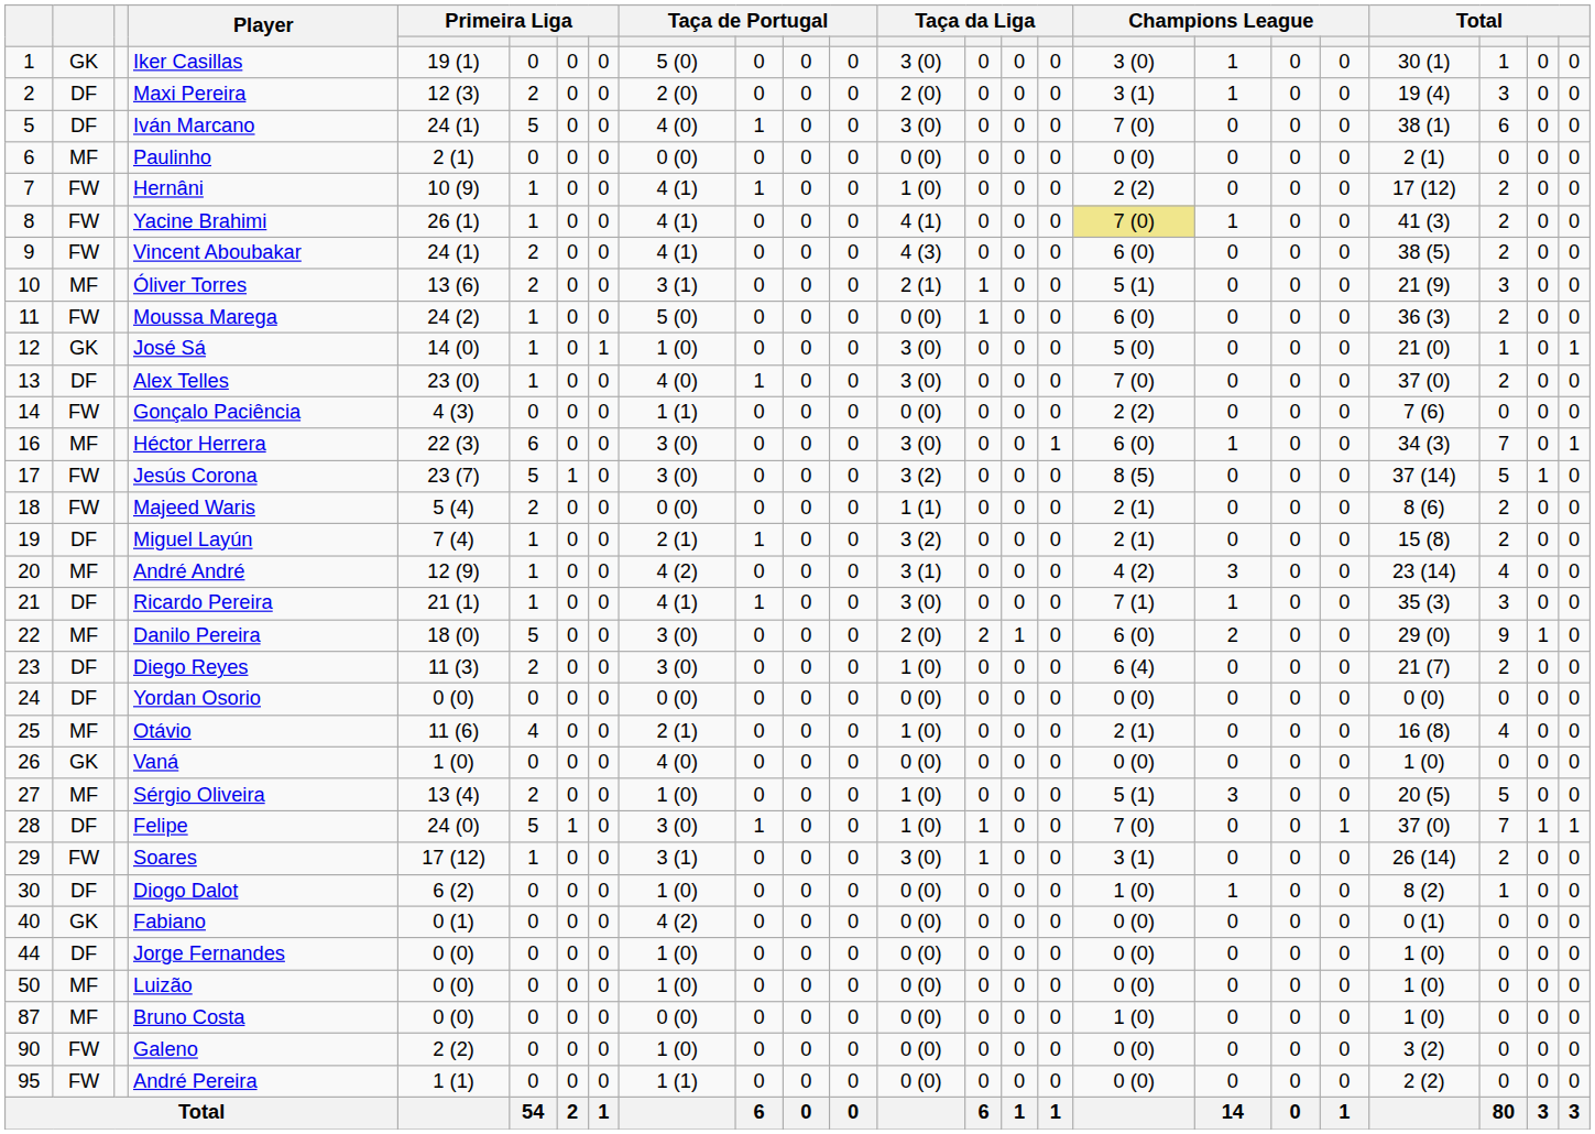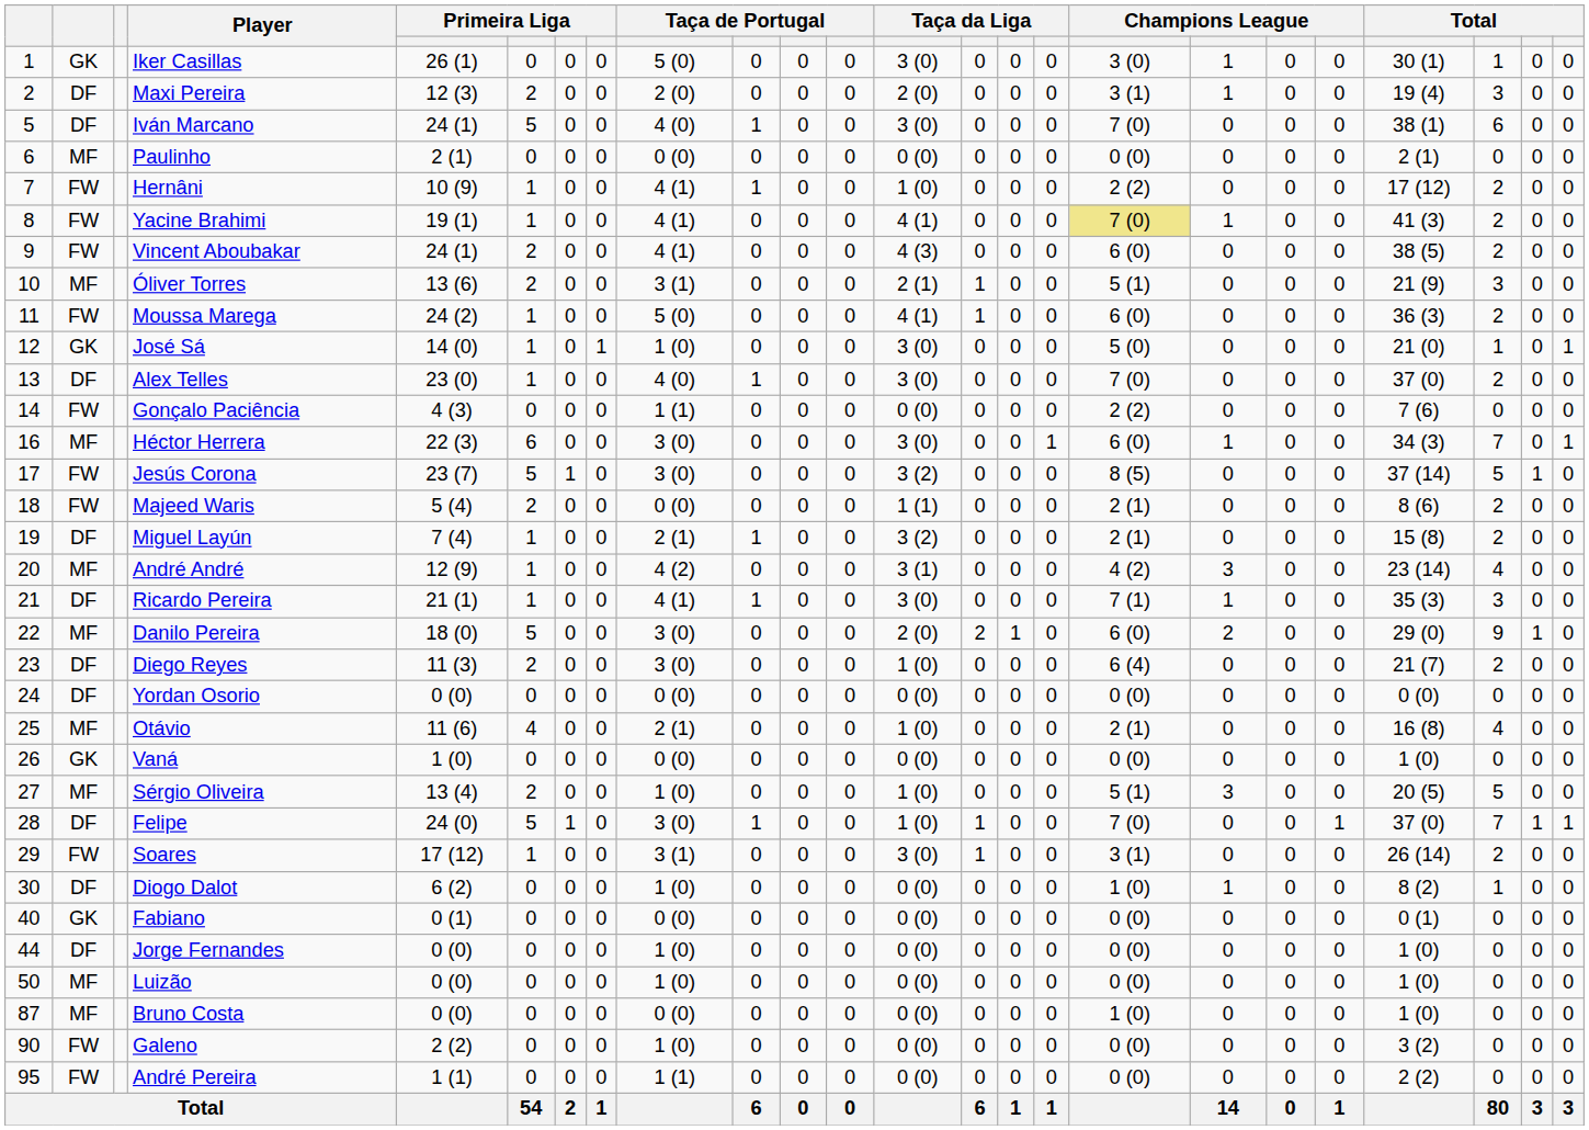 <table class=wikitable style="text-align:center; width:100%">
 <tr>
 <th rowspan=2></th>
 <th rowspan=2></th>
 <th rowspan=2></th>
 <th rowspan=2>Player</th>
 <th colspan=4>Primeira Liga</th>
 <th colspan=4>Taça de Portugal</th>
 <th colspan=4>Taça da Liga</th>
 <th colspan=4>Champions League</th>
 <th colspan=4>Total</th>
 </tr>
 <tr>
 <th></th>
 <th></th>
 <th></th>
 <th></th>
 <th></th>
 <th></th>
 <th></th>
 <th></th>
 <th></th>
 <th></th>
 <th></th>
 <th></th>
 <th></th>
 <th></th>
 <th></th>
 <th></th>
 <th></th>
 <th></th>
 <th></th>
 <th></th>
 </tr>
 <tr>
 <td>1</td>
 <td>GK</td>
 <td></td>
 <td align=left><a href='#'>Iker Casillas</a></td>
-<td>19 (1)</td>
+<td>26 (1)</td>
 <td>0</td>
 <td>0</td>
 <td>0</td>
 <td>5 (0)</td>
 <td>0</td>
 <td>0</td>
 <td>0</td>
 <td>3 (0)</td>
 <td>0</td>
 <td>0</td>
 <td>0</td>
 <td>3 (0)</td>
 <td>1</td>
 <td>0</td>
 <td>0</td>
 <td>30 (1)</td>
 <td>1</td>
 <td>0</td>
 <td>0</td>
 </tr>
 <tr>
 <td>2</td>
 <td>DF</td>
 <td></td>
 <td align=left><a href='#'>Maxi Pereira</a></td>
 <td>12 (3)</td>
 <td>2</td>
 <td>0</td>
 <td>0</td>
 <td>2 (0)</td>
 <td>0</td>
 <td>0</td>
 <td>0</td>
 <td>2 (0)</td>
 <td>0</td>
 <td>0</td>
 <td>0</td>
 <td>3 (1)</td>
 <td>1</td>
 <td>0</td>
 <td>0</td>
 <td>19 (4)</td>
 <td>3</td>
 <td>0</td>
 <td>0</td>
 </tr>
 <tr>
 <td>5</td>
 <td>DF</td>
 <td></td>
 <td align=left><a href='#'>Iván Marcano</a></td>
 <td>24 (1)</td>
 <td>5</td>
 <td>0</td>
 <td>0</td>
 <td>4 (0)</td>
 <td>1</td>
 <td>0</td>
 <td>0</td>
 <td>3 (0)</td>
 <td>0</td>
 <td>0</td>
 <td>0</td>
 <td>7 (0)</td>
 <td>0</td>
 <td>0</td>
 <td>0</td>
 <td>38 (1)</td>
 <td>6</td>
 <td>0</td>
 <td>0</td>
 </tr>
 <tr>
 <td>6</td>
 <td>MF</td>
 <td></td>
 <td align=left><a href='#'>Paulinho</a></td>
 <td>2 (1)</td>
 <td>0</td>
 <td>0</td>
 <td>0</td>
 <td>0 (0)</td>
 <td>0</td>
 <td>0</td>
 <td>0</td>
 <td>0 (0)</td>
 <td>0</td>
 <td>0</td>
 <td>0</td>
 <td>0 (0)</td>
 <td>0</td>
 <td>0</td>
 <td>0</td>
 <td>2 (1)</td>
 <td>0</td>
 <td>0</td>
 <td>0</td>
 </tr>
 <tr>
 <td>7</td>
 <td>FW</td>
 <td></td>
 <td align=left><a href='#'>Hernâni</a></td>
 <td>10 (9)</td>
 <td>1</td>
 <td>0</td>
 <td>0</td>
 <td>4 (1)</td>
 <td>1</td>
 <td>0</td>
 <td>0</td>
 <td>1 (0)</td>
 <td>0</td>
 <td>0</td>
 <td>0</td>
 <td>2 (2)</td>
 <td>0</td>
 <td>0</td>
 <td>0</td>
 <td>17 (12)</td>
 <td>2</td>
 <td>0</td>
 <td>0</td>
 </tr>
 <tr>
 <td>8</td>
 <td>FW</td>
 <td></td>
 <td align=left><a href='#'>Yacine Brahimi</a></td>
-<td>26 (1)</td>
+<td>19 (1)</td>
 <td>1</td>
 <td>0</td>
 <td>0</td>
 <td>4 (1)</td>
 <td>0</td>
 <td>0</td>
 <td>0</td>
 <td>4 (1)</td>
 <td>0</td>
 <td>0</td>
 <td>0</td>
 <td style="background: khaki;">7 (0)</td>
 <td>1</td>
 <td>0</td>
 <td>0</td>
 <td>41 (3)</td>
 <td>2</td>
 <td>0</td>
 <td>0</td>
 </tr>
 <tr>
 <td>9</td>
 <td>FW</td>
 <td></td>
 <td align=left><a href='#'>Vincent Aboubakar</a></td>
 <td>24 (1)</td>
 <td>2</td>
 <td>0</td>
 <td>0</td>
 <td>4 (1)</td>
 <td>0</td>
 <td>0</td>
 <td>0</td>
 <td>4 (3)</td>
 <td>0</td>
 <td>0</td>
 <td>0</td>
 <td>6 (0)</td>
 <td>0</td>
 <td>0</td>
 <td>0</td>
 <td>38 (5)</td>
 <td>2</td>
 <td>0</td>
 <td>0</td>
 </tr>
 <tr>
 <td>10</td>
 <td>MF</td>
 <td></td>
 <td align=left><a href='#'>Óliver Torres</a></td>
 <td>13 (6)</td>
 <td>2</td>
 <td>0</td>
 <td>0</td>
 <td>3 (1)</td>
 <td>0</td>
 <td>0</td>
 <td>0</td>
 <td>2 (1)</td>
 <td>1</td>
 <td>0</td>
 <td>0</td>
 <td>5 (1)</td>
 <td>0</td>
 <td>0</td>
 <td>0</td>
 <td>21 (9)</td>
 <td>3</td>
 <td>0</td>
 <td>0</td>
 </tr>
 <tr>
 <td>11</td>
 <td>FW</td>
 <td></td>
 <td align=left><a href='#'>Moussa Marega</a></td>
 <td>24 (2)</td>
 <td>1</td>
 <td>0</td>
 <td>0</td>
 <td>5 (0)</td>
 <td>0</td>
 <td>0</td>
 <td>0</td>
-<td>0 (0)</td>
+<td>4 (1)</td>
 <td>1</td>
 <td>0</td>
 <td>0</td>
 <td>6 (0)</td>
 <td>0</td>
 <td>0</td>
 <td>0</td>
 <td>36 (3)</td>
 <td>2</td>
 <td>0</td>
 <td>0</td>
 </tr>
 <tr>
 <td>12</td>
 <td>GK</td>
 <td></td>
 <td align=left><a href='#'>José Sá</a></td>
 <td>14 (0)</td>
 <td>1</td>
 <td>0</td>
 <td>1</td>
 <td>1 (0)</td>
 <td>0</td>
 <td>0</td>
 <td>0</td>
 <td>3 (0)</td>
 <td>0</td>
 <td>0</td>
 <td>0</td>
 <td>5 (0)</td>
 <td>0</td>
 <td>0</td>
 <td>0</td>
 <td>21 (0)</td>
 <td>1</td>
 <td>0</td>
 <td>1</td>
 </tr>
 <tr>
 <td>13</td>
 <td>DF</td>
 <td></td>
 <td align=left><a href='#'>Alex Telles</a></td>
 <td>23 (0)</td>
 <td>1</td>
 <td>0</td>
 <td>0</td>
 <td>4 (0)</td>
 <td>1</td>
 <td>0</td>
 <td>0</td>
 <td>3 (0)</td>
 <td>0</td>
 <td>0</td>
 <td>0</td>
 <td>7 (0)</td>
 <td>0</td>
 <td>0</td>
 <td>0</td>
 <td>37 (0)</td>
 <td>2</td>
 <td>0</td>
 <td>0</td>
 </tr>
 <tr>
 <td>14</td>
 <td>FW</td>
 <td></td>
 <td align=left><a href='#'>Gonçalo Paciência</a></td>
 <td>4 (3)</td>
 <td>0</td>
 <td>0</td>
 <td>0</td>
 <td>1 (1)</td>
 <td>0</td>
 <td>0</td>
 <td>0</td>
 <td>0 (0)</td>
 <td>0</td>
 <td>0</td>
 <td>0</td>
 <td>2 (2)</td>
 <td>0</td>
 <td>0</td>
 <td>0</td>
 <td>7 (6)</td>
 <td>0</td>
 <td>0</td>
 <td>0</td>
 </tr>
 <tr>
 <td>16</td>
 <td>MF</td>
 <td></td>
 <td align=left><a href='#'>Héctor Herrera</a></td>
 <td>22 (3)</td>
 <td>6</td>
 <td>0</td>
 <td>0</td>
 <td>3 (0)</td>
 <td>0</td>
 <td>0</td>
 <td>0</td>
 <td>3 (0)</td>
 <td>0</td>
 <td>0</td>
 <td>1</td>
 <td>6 (0)</td>
 <td>1</td>
 <td>0</td>
 <td>0</td>
 <td>34 (3)</td>
 <td>7</td>
 <td>0</td>
 <td>1</td>
 </tr>
 <tr>
 <td>17</td>
 <td>FW</td>
 <td></td>
 <td align=left><a href='#'>Jesús Corona</a></td>
 <td>23 (7)</td>
 <td>5</td>
 <td>1</td>
 <td>0</td>
 <td>3 (0)</td>
 <td>0</td>
 <td>0</td>
 <td>0</td>
 <td>3 (2)</td>
 <td>0</td>
 <td>0</td>
 <td>0</td>
 <td>8 (5)</td>
 <td>0</td>
 <td>0</td>
 <td>0</td>
 <td>37 (14)</td>
 <td>5</td>
 <td>1</td>
 <td>0</td>
 </tr>
 <tr>
 <td>18</td>
 <td>FW</td>
 <td></td>
 <td align=left><a href='#'>Majeed Waris</a></td>
 <td>5 (4)</td>
 <td>2</td>
 <td>0</td>
 <td>0</td>
 <td>0 (0)</td>
 <td>0</td>
 <td>0</td>
 <td>0</td>
 <td>1 (1)</td>
 <td>0</td>
 <td>0</td>
 <td>0</td>
 <td>2 (1)</td>
 <td>0</td>
 <td>0</td>
 <td>0</td>
 <td>8 (6)</td>
 <td>2</td>
 <td>0</td>
 <td>0</td>
 </tr>
 <tr>
 <td>19</td>
 <td>DF</td>
 <td></td>
 <td align=left><a href='#'>Miguel Layún</a></td>
 <td>7 (4)</td>
 <td>1</td>
 <td>0</td>
 <td>0</td>
 <td>2 (1)</td>
 <td>1</td>
 <td>0</td>
 <td>0</td>
 <td>3 (2)</td>
 <td>0</td>
 <td>0</td>
 <td>0</td>
 <td>2 (1)</td>
 <td>0</td>
 <td>0</td>
 <td>0</td>
 <td>15 (8)</td>
 <td>2</td>
 <td>0</td>
 <td>0</td>
 </tr>
 <tr>
 <td>20</td>
 <td>MF</td>
 <td></td>
 <td align=left><a href='#'>André André</a></td>
 <td>12 (9)</td>
 <td>1</td>
 <td>0</td>
 <td>0</td>
 <td>4 (2)</td>
 <td>0</td>
 <td>0</td>
 <td>0</td>
 <td>3 (1)</td>
 <td>0</td>
 <td>0</td>
 <td>0</td>
 <td>4 (2)</td>
 <td>3</td>
 <td>0</td>
 <td>0</td>
 <td>23 (14)</td>
 <td>4</td>
 <td>0</td>
 <td>0</td>
 </tr>
 <tr>
 <td>21</td>
 <td>DF</td>
 <td></td>
 <td align=left><a href='#'>Ricardo Pereira</a></td>
 <td>21 (1)</td>
 <td>1</td>
 <td>0</td>
 <td>0</td>
 <td>4 (1)</td>
 <td>1</td>
 <td>0</td>
 <td>0</td>
 <td>3 (0)</td>
 <td>0</td>
 <td>0</td>
 <td>0</td>
 <td>7 (1)</td>
 <td>1</td>
 <td>0</td>
 <td>0</td>
 <td>35 (3)</td>
 <td>3</td>
 <td>0</td>
 <td>0</td>
 </tr>
 <tr>
 <td>22</td>
 <td>MF</td>
 <td></td>
 <td align=left><a href='#'>Danilo Pereira</a></td>
 <td>18 (0)</td>
 <td>5</td>
 <td>0</td>
 <td>0</td>
 <td>3 (0)</td>
 <td>0</td>
 <td>0</td>
 <td>0</td>
 <td>2 (0)</td>
 <td>2</td>
 <td>1</td>
 <td>0</td>
 <td>6 (0)</td>
 <td>2</td>
 <td>0</td>
 <td>0</td>
 <td>29 (0)</td>
 <td>9</td>
 <td>1</td>
 <td>0</td>
 </tr>
 <tr>
 <td>23</td>
 <td>DF</td>
 <td></td>
 <td align=left><a href='#'>Diego Reyes</a></td>
 <td>11 (3)</td>
 <td>2</td>
 <td>0</td>
 <td>0</td>
 <td>3 (0)</td>
 <td>0</td>
 <td>0</td>
 <td>0</td>
 <td>1 (0)</td>
 <td>0</td>
 <td>0</td>
 <td>0</td>
 <td>6 (4)</td>
 <td>0</td>
 <td>0</td>
 <td>0</td>
 <td>21 (7)</td>
 <td>2</td>
 <td>0</td>
 <td>0</td>
 </tr>
 <tr>
 <td>24</td>
 <td>DF</td>
 <td></td>
 <td align=left><a href='#'>Yordan Osorio</a></td>
 <td>0 (0)</td>
 <td>0</td>
 <td>0</td>
 <td>0</td>
 <td>0 (0)</td>
 <td>0</td>
 <td>0</td>
 <td>0</td>
 <td>0 (0)</td>
 <td>0</td>
 <td>0</td>
 <td>0</td>
 <td>0 (0)</td>
 <td>0</td>
 <td>0</td>
 <td>0</td>
 <td>0 (0)</td>
 <td>0</td>
 <td>0</td>
 <td>0</td>
 </tr>
 <tr>
 <td>25</td>
 <td>MF</td>
 <td></td>
 <td align=left><a href='#'>Otávio</a></td>
 <td>11 (6)</td>
 <td>4</td>
 <td>0</td>
 <td>0</td>
 <td>2 (1)</td>
 <td>0</td>
 <td>0</td>
 <td>0</td>
 <td>1 (0)</td>
 <td>0</td>
 <td>0</td>
 <td>0</td>
 <td>2 (1)</td>
 <td>0</td>
 <td>0</td>
 <td>0</td>
 <td>16 (8)</td>
 <td>4</td>
 <td>0</td>
 <td>0</td>
 </tr>
 <tr>
 <td>26</td>
 <td>GK</td>
 <td></td>
 <td align=left><a href='#'>Vaná</a></td>
 <td>1 (0)</td>
 <td>0</td>
 <td>0</td>
 <td>0</td>
-<td>4 (0)</td>
+<td>0 (0)</td>
 <td>0</td>
 <td>0</td>
 <td>0</td>
 <td>0 (0)</td>
 <td>0</td>
 <td>0</td>
 <td>0</td>
 <td>0 (0)</td>
 <td>0</td>
 <td>0</td>
 <td>0</td>
 <td>1 (0)</td>
 <td>0</td>
 <td>0</td>
 <td>0</td>
 </tr>
 <tr>
 <td>27</td>
 <td>MF</td>
 <td></td>
 <td align=left><a href='#'>Sérgio Oliveira</a></td>
 <td>13 (4)</td>
 <td>2</td>
 <td>0</td>
 <td>0</td>
 <td>1 (0)</td>
 <td>0</td>
 <td>0</td>
 <td>0</td>
 <td>1 (0)</td>
 <td>0</td>
 <td>0</td>
 <td>0</td>
 <td>5 (1)</td>
 <td>3</td>
 <td>0</td>
 <td>0</td>
 <td>20 (5)</td>
 <td>5</td>
 <td>0</td>
 <td>0</td>
 </tr>
 <tr>
 <td>28</td>
 <td>DF</td>
 <td></td>
 <td align=left><a href='#'>Felipe</a></td>
 <td>24 (0)</td>
 <td>5</td>
 <td>1</td>
 <td>0</td>
 <td>3 (0)</td>
 <td>1</td>
 <td>0</td>
 <td>0</td>
 <td>1 (0)</td>
 <td>1</td>
 <td>0</td>
 <td>0</td>
 <td>7 (0)</td>
 <td>0</td>
 <td>0</td>
 <td>1</td>
 <td>37 (0)</td>
 <td>7</td>
 <td>1</td>
 <td>1</td>
 </tr>
 <tr>
 <td>29</td>
 <td>FW</td>
 <td></td>
 <td align=left><a href='#'>Soares</a></td>
 <td>17 (12)</td>
 <td>1</td>
 <td>0</td>
 <td>0</td>
 <td>3 (1)</td>
 <td>0</td>
 <td>0</td>
 <td>0</td>
 <td>3 (0)</td>
 <td>1</td>
 <td>0</td>
 <td>0</td>
 <td>3 (1)</td>
 <td>0</td>
 <td>0</td>
 <td>0</td>
 <td>26 (14)</td>
 <td>2</td>
 <td>0</td>
 <td>0</td>
 </tr>
 <tr>
 <td>30</td>
 <td>DF</td>
 <td></td>
 <td align=left><a href='#'>Diogo Dalot</a></td>
 <td>6 (2)</td>
 <td>0</td>
 <td>0</td>
 <td>0</td>
 <td>1 (0)</td>
 <td>0</td>
 <td>0</td>
 <td>0</td>
 <td>0 (0)</td>
 <td>0</td>
 <td>0</td>
 <td>0</td>
 <td>1 (0)</td>
 <td>1</td>
 <td>0</td>
 <td>0</td>
 <td>8 (2)</td>
 <td>1</td>
 <td>0</td>
 <td>0</td>
 </tr>
 <tr>
 <td>40</td>
 <td>GK</td>
 <td></td>
 <td align=left><a href='#'>Fabiano</a></td>
 <td>0 (1)</td>
 <td>0</td>
 <td>0</td>
 <td>0</td>
-<td>4 (2)</td>
+<td>0 (0)</td>
 <td>0</td>
 <td>0</td>
 <td>0</td>
 <td>0 (0)</td>
 <td>0</td>
 <td>0</td>
 <td>0</td>
 <td>0 (0)</td>
 <td>0</td>
 <td>0</td>
 <td>0</td>
 <td>0 (1)</td>
 <td>0</td>
 <td>0</td>
 <td>0</td>
 </tr>
 <tr>
 <td>44</td>
 <td>DF</td>
 <td></td>
 <td align=left><a href='#'>Jorge Fernandes</a></td>
 <td>0 (0)</td>
 <td>0</td>
 <td>0</td>
 <td>0</td>
 <td>1 (0)</td>
 <td>0</td>
 <td>0</td>
 <td>0</td>
 <td>0 (0)</td>
 <td>0</td>
 <td>0</td>
 <td>0</td>
 <td>0 (0)</td>
 <td>0</td>
 <td>0</td>
 <td>0</td>
 <td>1 (0)</td>
 <td>0</td>
 <td>0</td>
 <td>0</td>
 </tr>
 <tr>
 <td>50</td>
 <td>MF</td>
 <td></td>
 <td align=left><a href='#'>Luizão</a></td>
 <td>0 (0)</td>
 <td>0</td>
 <td>0</td>
 <td>0</td>
 <td>1 (0)</td>
 <td>0</td>
 <td>0</td>
 <td>0</td>
 <td>0 (0)</td>
 <td>0</td>
 <td>0</td>
 <td>0</td>
 <td>0 (0)</td>
 <td>0</td>
 <td>0</td>
 <td>0</td>
 <td>1 (0)</td>
 <td>0</td>
 <td>0</td>
 <td>0</td>
 </tr>
 <tr>
 <td>87</td>
 <td>MF</td>
 <td></td>
 <td align=left><a href='#'>Bruno Costa</a></td>
 <td>0 (0)</td>
 <td>0</td>
 <td>0</td>
 <td>0</td>
 <td>0 (0)</td>
 <td>0</td>
 <td>0</td>
 <td>0</td>
 <td>0 (0)</td>
 <td>0</td>
 <td>0</td>
 <td>0</td>
 <td>1 (0)</td>
 <td>0</td>
 <td>0</td>
 <td>0</td>
 <td>1 (0)</td>
 <td>0</td>
 <td>0</td>
 <td>0</td>
 </tr>
 <tr>
 <td>90</td>
 <td>FW</td>
 <td></td>
 <td align=left><a href='#'>Galeno</a></td>
 <td>2 (2)</td>
 <td>0</td>
 <td>0</td>
 <td>0</td>
 <td>1 (0)</td>
 <td>0</td>
 <td>0</td>
 <td>0</td>
 <td>0 (0)</td>
 <td>0</td>
 <td>0</td>
 <td>0</td>
 <td>0 (0)</td>
 <td>0</td>
 <td>0</td>
 <td>0</td>
 <td>3 (2)</td>
 <td>0</td>
 <td>0</td>
 <td>0</td>
 </tr>
 <tr>
 <td>95</td>
 <td>FW</td>
 <td></td>
 <td align=left><a href='#'>André Pereira</a></td>
 <td>1 (1)</td>
 <td>0</td>
 <td>0</td>
 <td>0</td>
 <td>1 (1)</td>
 <td>0</td>
 <td>0</td>
 <td>0</td>
 <td>0 (0)</td>
 <td>0</td>
 <td>0</td>
 <td>0</td>
 <td>0 (0)</td>
 <td>0</td>
 <td>0</td>
 <td>0</td>
 <td>2 (2)</td>
 <td>0</td>
 <td>0</td>
 <td>0</td>
 </tr>
 <tr>
 <th colspan=4>Total<br></th>
 <th> </th>
 <th>54</th>
 <th>2</th>
 <th>1<br></th>
 <th> </th>
 <th>6</th>
 <th>0</th>
 <th>0<br></th>
 <th> </th>
 <th>6</th>
 <th>1</th>
 <th>1<br></th>
 <th> </th>
 <th>14</th>
 <th>0</th>
 <th>1<br></th>
 <th> </th>
 <th>80</th>
 <th>3</th>
 <th>3</th>
 </tr>
 </table>
